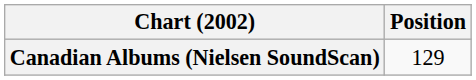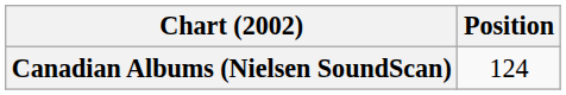 <table class="wikitable plainrowheaders" style="text-align:center">
 <tr>
 <th scope="col">Chart (2002)</th>
 <th scope="col">Position</th>
 </tr>
 <tr>
 <th scope="row">Canadian Albums (Nielsen SoundScan)</th>
-<td>129</td>
+<td>124</td>
 </tr>
 </table>
